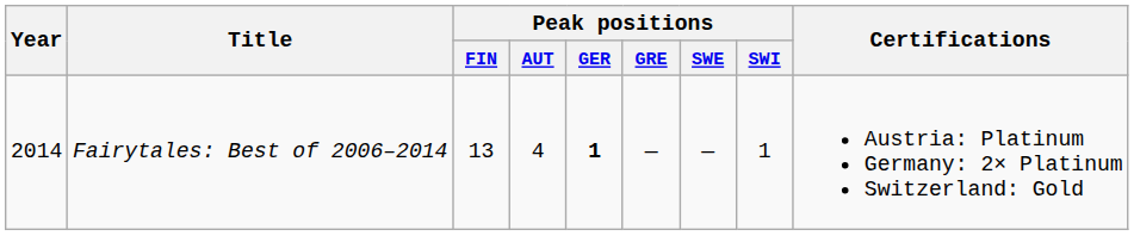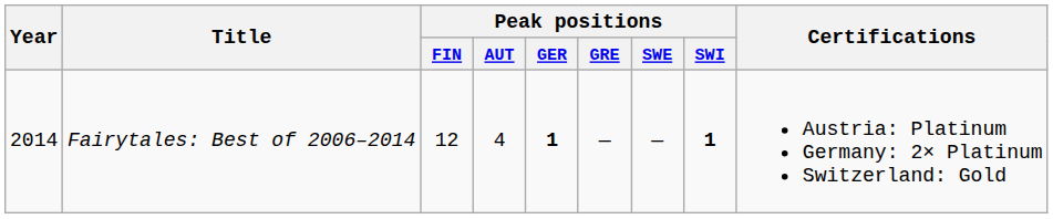 <table class="wikitable">
 <tr>
 <th rowspan="2">Year</th>
 <th rowspan="2">Title</th>
 <th colspan="6">Peak positions</th>
 <th rowspan="2">Certifications</th>
 </tr>
 <tr>
 <th width="28"><small><a href='#'>FIN</a></small><br></th>
 <th width="28"><small><a href='#'>AUT</a></small><br></th>
 <th width="28"><small><a href='#'>GER</a></small><br></th>
 <th width="28"><small><a href='#'>GRE</a></small></th>
 <th width="28"><small><a href='#'>SWE</a></small><br></th>
 <th width="28"><small><a href='#'>SWI</a></small><br></th>
 </tr>
 <tr>
 <td>2014</td>
 <td><em>Fairytales: Best of 2006–2014</em></td>
-<td align="center">13<br></td>
+<td align="center">12<br></td>
 <td align="center">4</td>
 <td align="center"><strong>1</strong></td>
 <td align="center">—</td>
 <td align="center">—</td>
-<td align="center">1</td>
+<td align="center"><strong>1</strong></td>
 <td><br><ul><li>Austria: Platinum</li><li>Germany: 2× Platinum</li><li>Switzerland: Gold</li></ul></td>
 </tr>
 </table>
